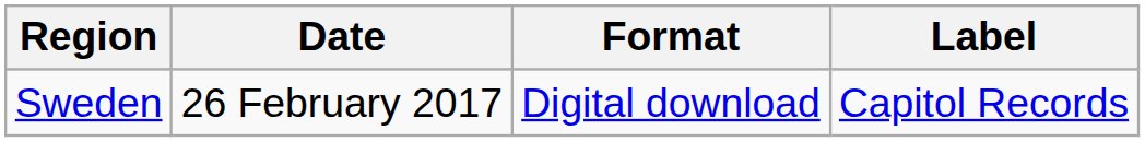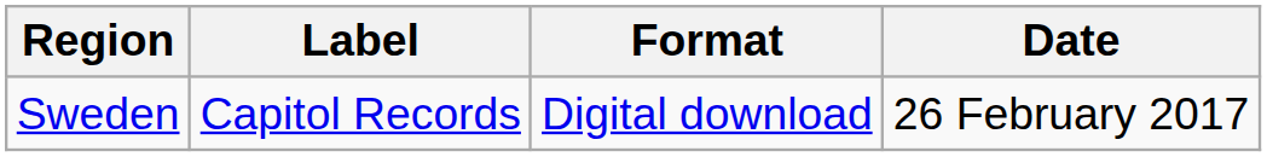 <table class=wikitable>
 <tr>
 <th>Region</th>
+<th>Label</th>
+<th>Format</th>
 <th>Date</th>
-<th>Format</th>
-<th>Label</th>
 </tr>
 <tr>
 <td><a href='#'>Sweden</a></td>
+<td><a href='#'>Capitol Records</a></td>
+<td><a href='#'>Digital download</a></td>
 <td>26 February 2017</td>
-<td><a href='#'>Digital download</a></td>
-<td><a href='#'>Capitol Records</a></td>
 </tr>
 </table>
